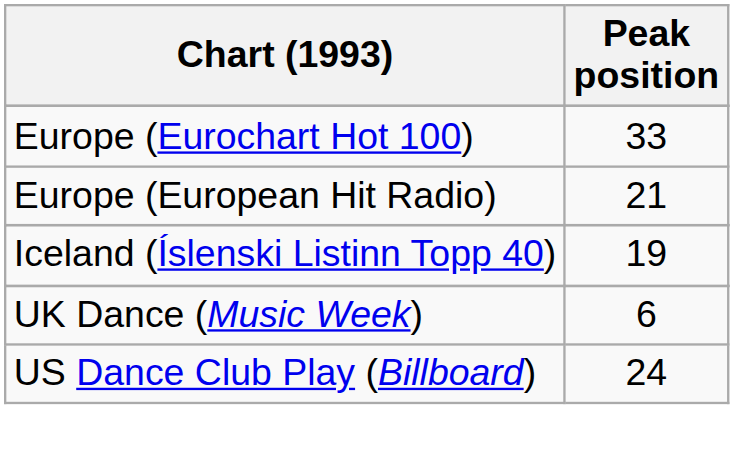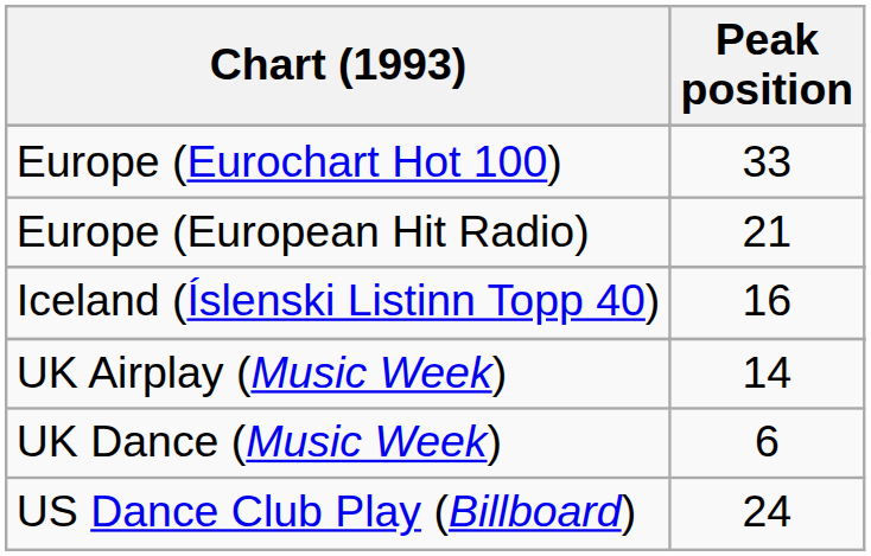 <table class="wikitable sortable">
 <tr>
 <th>Chart (1993)</th>
 <th>Peak<br>position</th>
 </tr>
 <tr>
 </tr>
 <tr>
 </tr>
 <tr>
 </tr>
 <tr>
 <td>Europe (<a href='#'>Eurochart Hot 100</a>)</td>
 <td style="text-align:center;">33</td>
 </tr>
 <tr>
 <td>Europe (European Hit Radio)</td>
 <td style="text-align:center;">21</td>
 </tr>
 <tr>
 </tr>
 <tr>
 <td>Iceland (<a href='#'>Íslenski Listinn Topp 40</a>)</td>
-<td style="text-align:center;">19</td>
+<td style="text-align:center;">16</td>
 </tr>
 <tr>
 </tr>
 <tr>
 </tr>
 <tr>
 </tr>
 <tr>
 </tr>
 <tr>
 </tr>
 <tr>
 </tr>
 <tr>
+<td>UK Airplay (<em><a href='#'>Music Week</a></em>)</td>
+<td style="text-align:center;">14</td>
+</tr>
+<tr>
 <td>UK Dance (<em><a href='#'>Music Week</a></em>)</td>
 <td style="text-align:center;">6</td>
 </tr>
 <tr>
 <td>US <a href='#'>Dance Club Play</a> (<em><a href='#'>Billboard</a></em>)</td>
 <td style="text-align:center;">24</td>
 </tr>
 </table>
